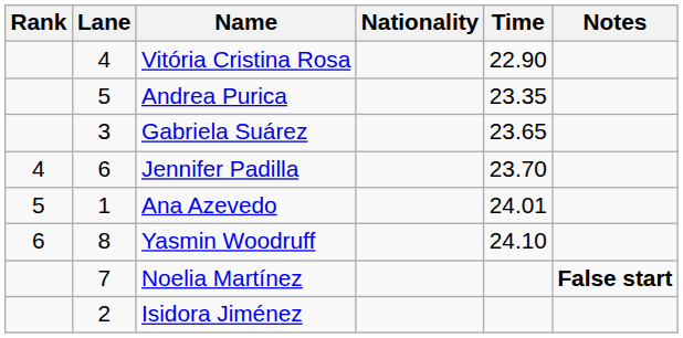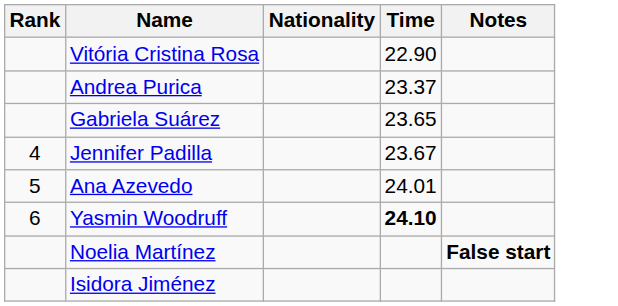 <table class="wikitable sortable" style="text-align:center">
 <tr>
 <th>Rank</th>
-<th>Lane</th>
 <th>Name</th>
 <th>Nationality</th>
 <th>Time</th>
 <th>Notes</th>
 </tr>
 <tr>
 <td></td>
-<td>4</td>
 <td align=left><a href='#'>Vitória Cristina Rosa</a></td>
 <td align=left></td>
 <td>22.90</td>
 <td></td>
 </tr>
 <tr>
 <td></td>
-<td>5</td>
 <td align=left><a href='#'>Andrea Purica</a></td>
 <td align=left></td>
-<td>23.35</td>
+<td>23.37</td>
 <td></td>
 </tr>
 <tr>
 <td></td>
-<td>3</td>
 <td align=left><a href='#'>Gabriela Suárez</a></td>
 <td align=left></td>
 <td>23.65</td>
 <td></td>
 </tr>
 <tr>
 <td>4</td>
-<td>6</td>
 <td align=left><a href='#'>Jennifer Padilla</a></td>
 <td align=left></td>
-<td>23.70</td>
+<td>23.67</td>
 <td></td>
 </tr>
 <tr>
 <td>5</td>
-<td>1</td>
 <td align=left><a href='#'>Ana Azevedo</a></td>
 <td align=left></td>
 <td>24.01</td>
 <td></td>
 </tr>
 <tr>
 <td>6</td>
-<td>8</td>
 <td align=left><a href='#'>Yasmin Woodruff</a></td>
 <td align=left></td>
-<td>24.10</td>
+<td><strong>24.10</strong></td>
 <td></td>
 </tr>
 <tr>
 <td></td>
-<td>7</td>
 <td align=left><a href='#'>Noelia Martínez</a></td>
 <td align=left></td>
 <td></td>
 <td><strong>False start</strong></td>
 </tr>
 <tr>
 <td></td>
-<td>2</td>
 <td align=left><a href='#'>Isidora Jiménez</a></td>
 <td align=left></td>
 <td></td>
 <td></td>
 </tr>
 </table>
